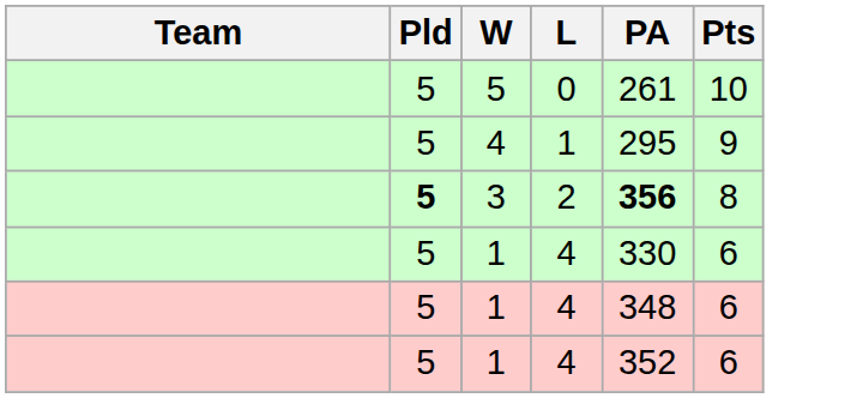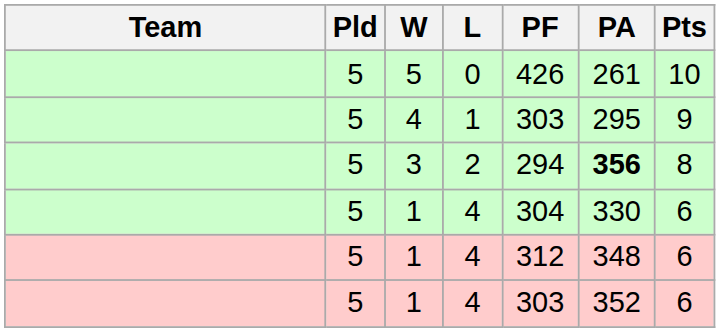 <table class="wikitable" style="text-align:center;">
 <tr>
 <th width=170>Team</th>
 <th width=25>Pld</th>
 <th width=25>W</th>
 <th width=25>L</th>
+<th width=35>PF</th>
 <th width=35>PA</th>
 <th width=25>Pts</th>
 </tr>
 <tr bgcolor=#ccffcc>
 <td align="left"></td>
 <td>5</td>
 <td>5</td>
 <td>0</td>
+<td>426</td>
 <td>261</td>
 <td>10</td>
 </tr>
 <tr bgcolor=#ccffcc>
 <td align="left"></td>
 <td>5</td>
 <td>4</td>
 <td>1</td>
+<td>303</td>
 <td>295</td>
 <td>9</td>
 </tr>
 <tr bgcolor=#ccffcc>
 <td align="left"></td>
-<td><strong>5</strong></td>
+<td>5</td>
 <td>3</td>
 <td>2</td>
+<td>294</td>
 <td><strong>356</strong></td>
 <td>8</td>
 </tr>
 <tr bgcolor=#ccffcc>
 <td align="left"></td>
 <td>5</td>
 <td>1</td>
 <td>4</td>
+<td>304</td>
 <td>330</td>
 <td>6</td>
 </tr>
 <tr bgcolor=#ffcccc>
 <td align="left"></td>
 <td>5</td>
 <td>1</td>
 <td>4</td>
+<td>312</td>
 <td>348</td>
 <td>6</td>
 </tr>
 <tr bgcolor=#ffcccc>
 <td align="left"></td>
 <td>5</td>
 <td>1</td>
 <td>4</td>
+<td>303</td>
 <td>352</td>
 <td>6</td>
 </tr>
 </table>
